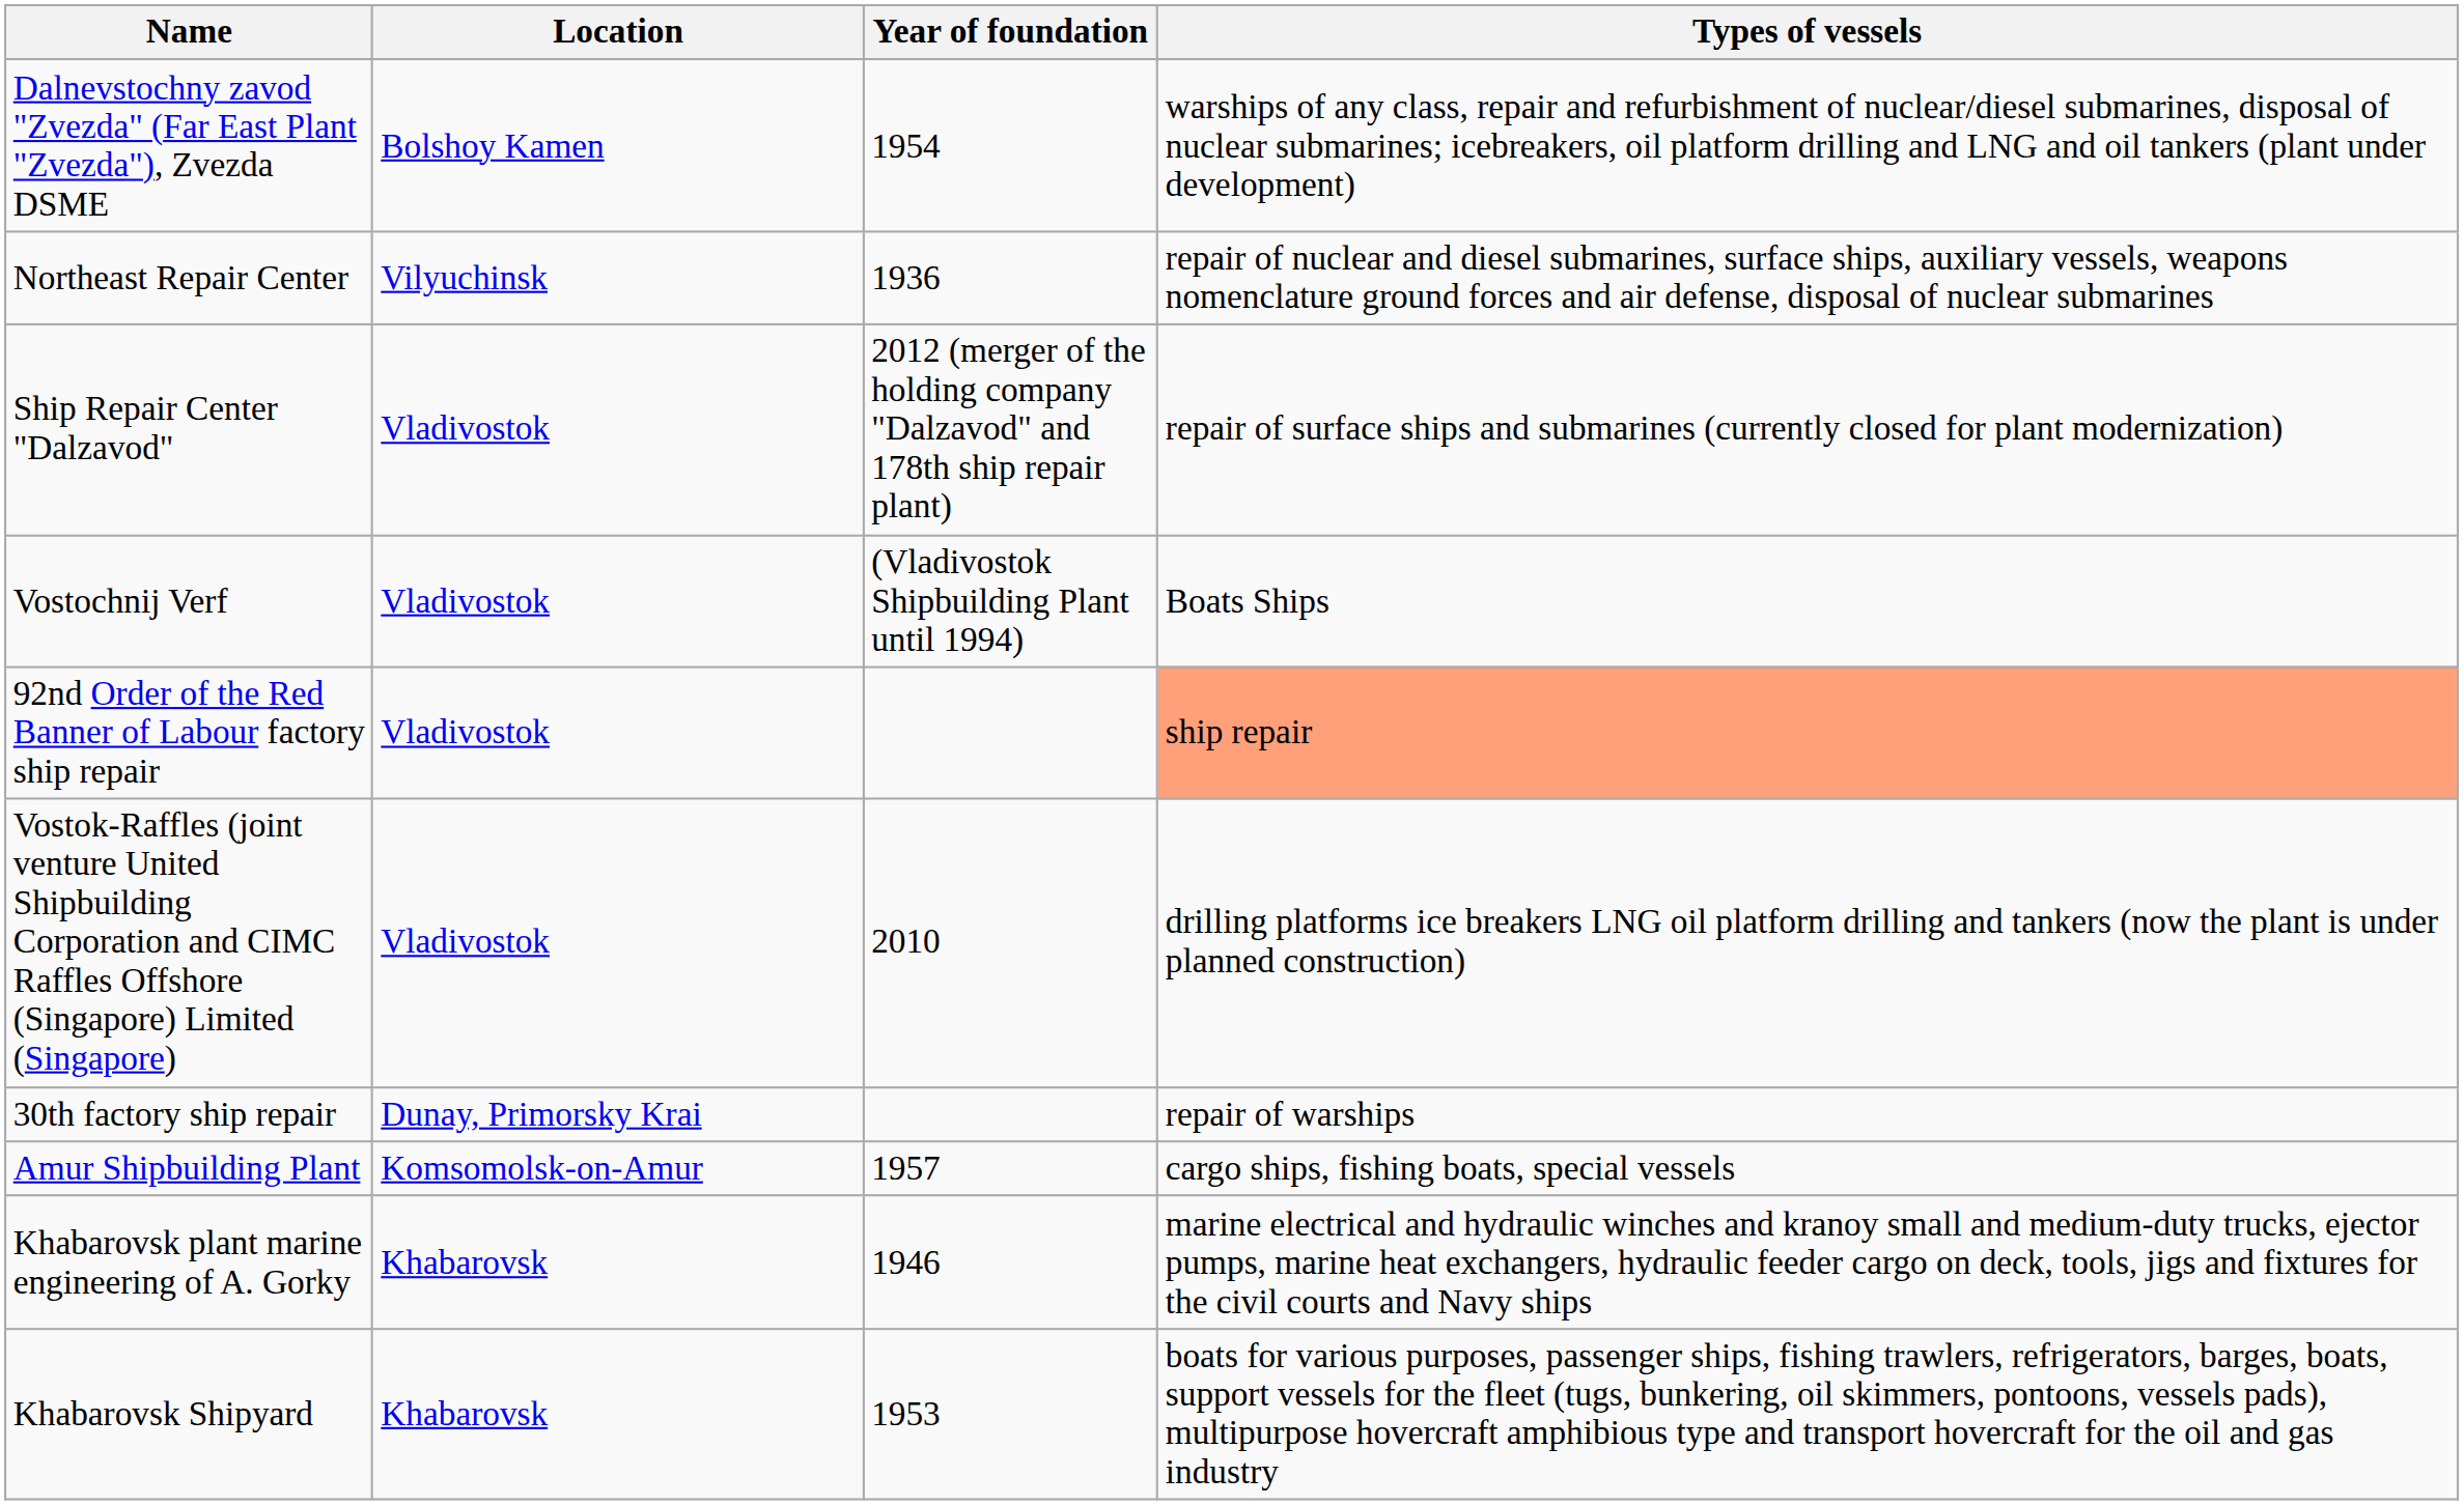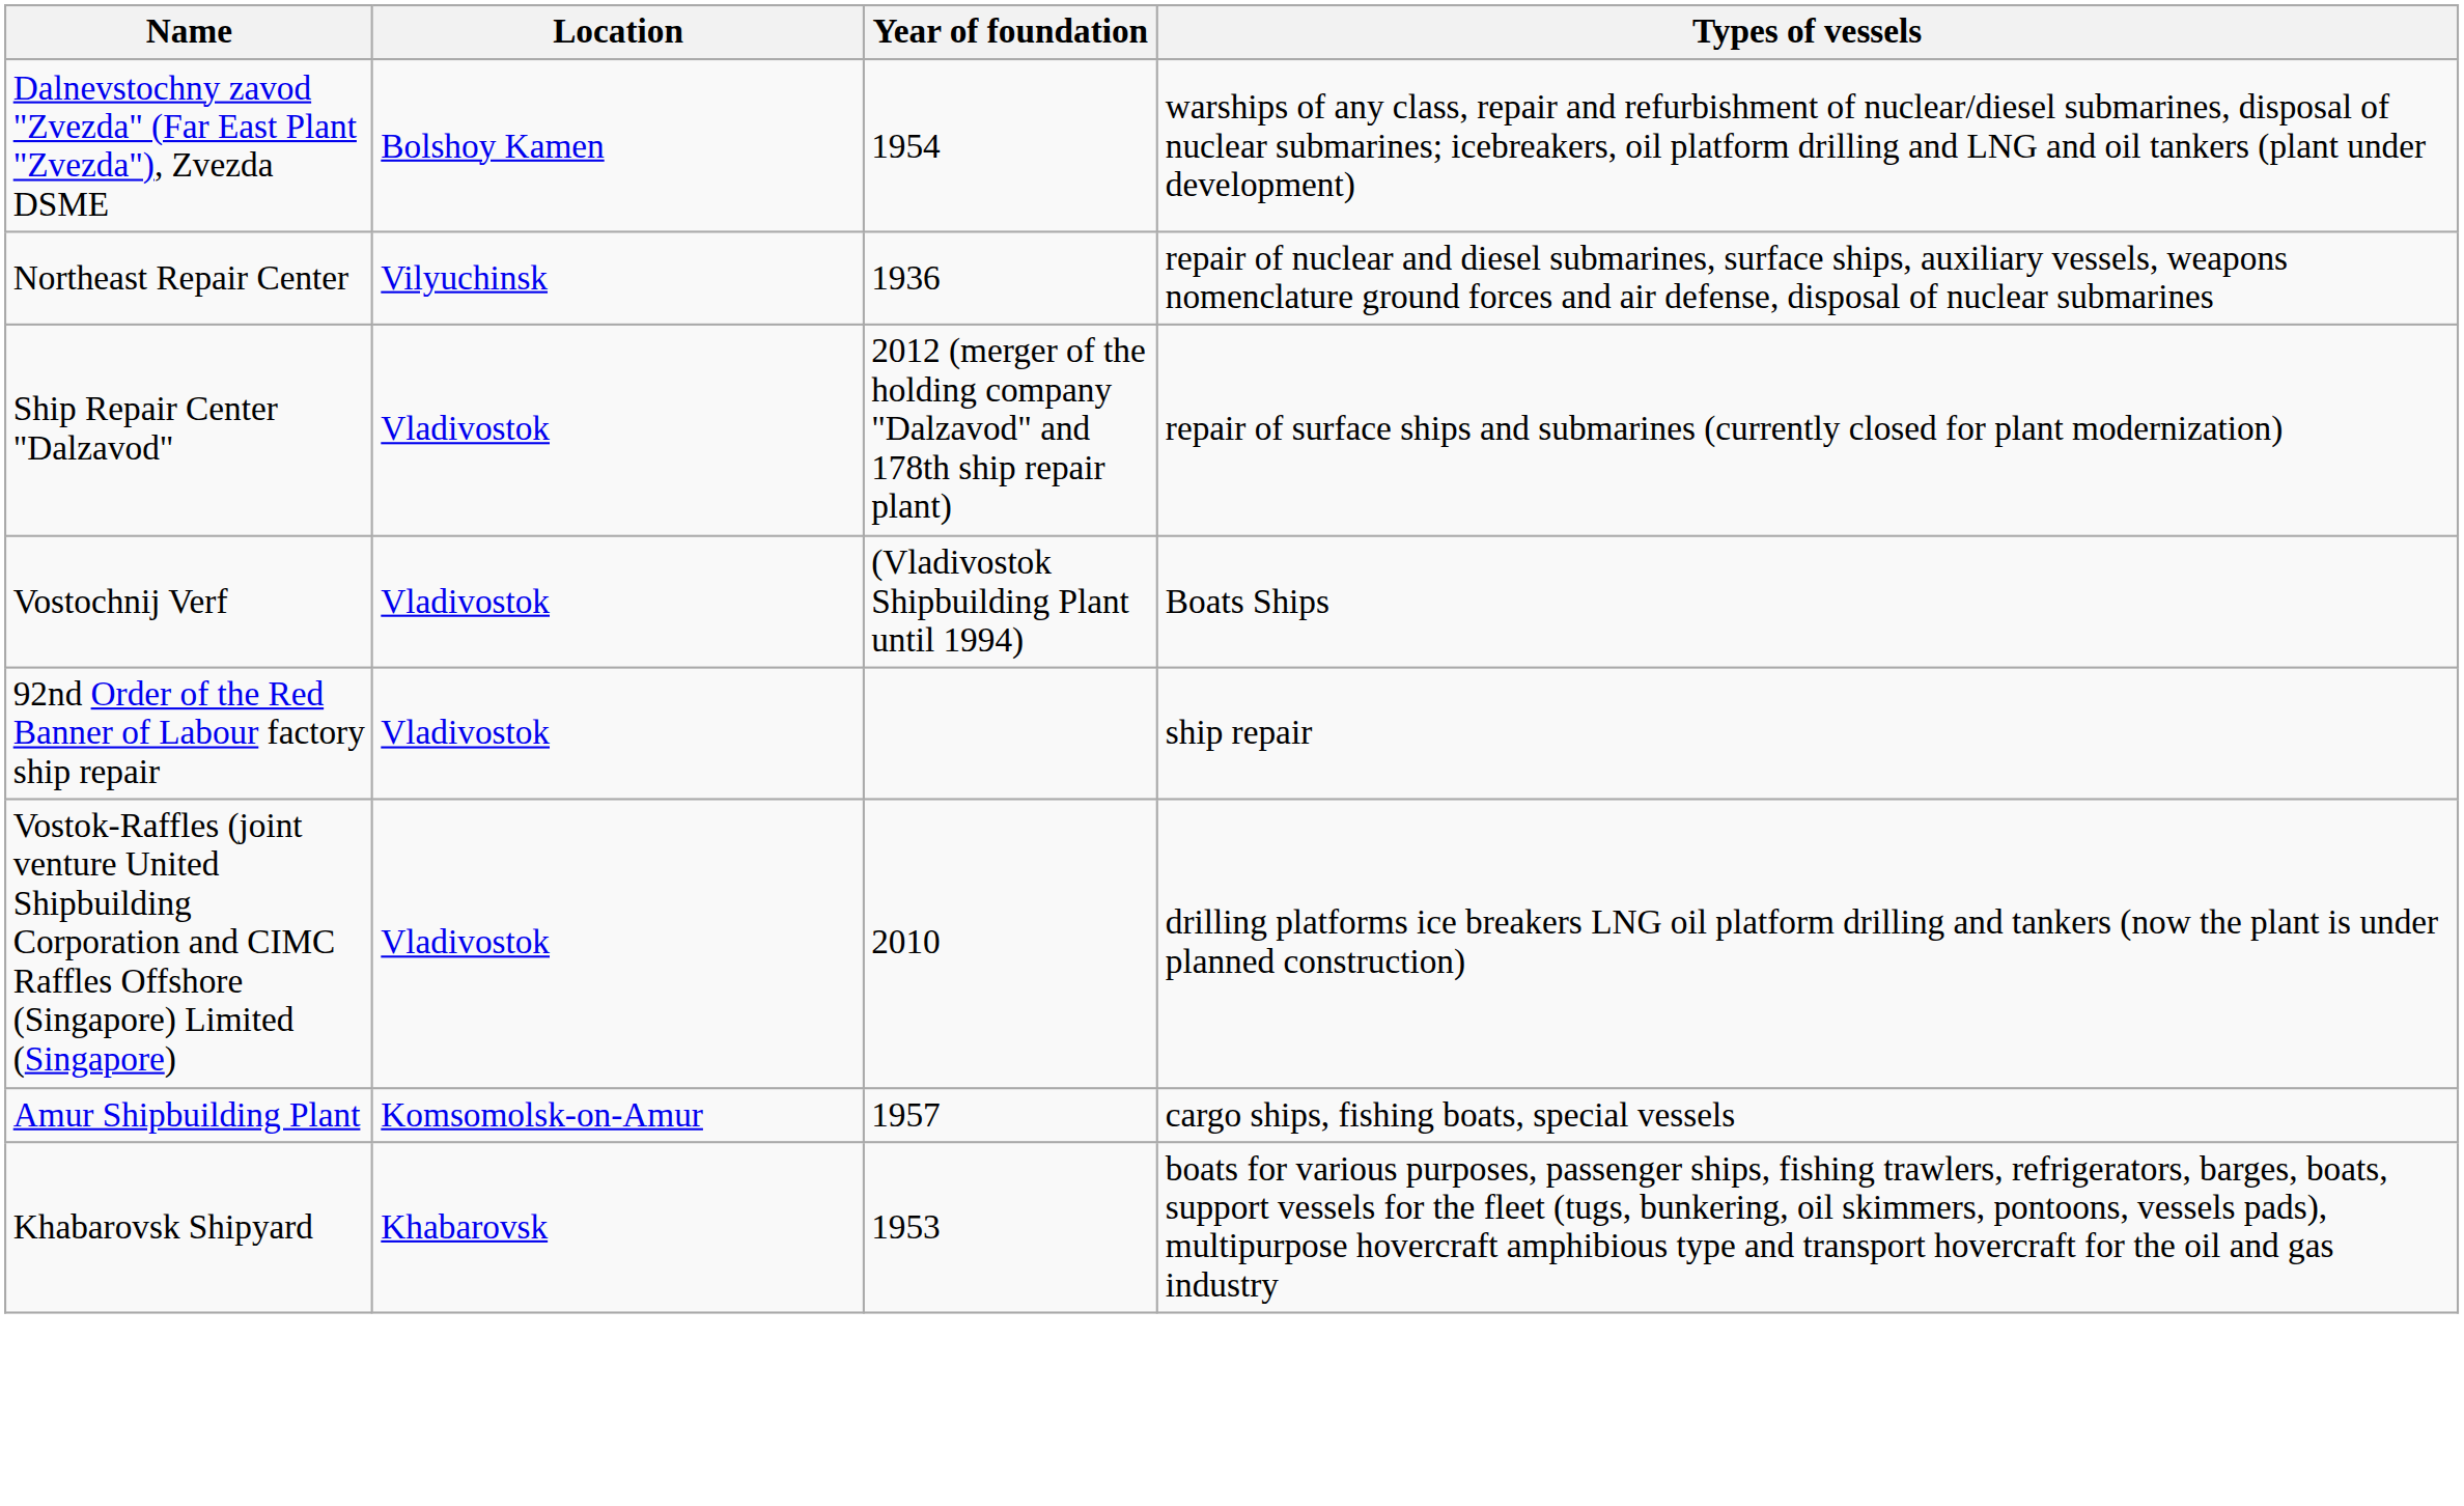 <table class="wikitable" style="width:90%;">
 <tr>
 <th style="width:15%;">Name</th>
 <th style="width:20%;">Location</th>
 <th style="width:12%;">Year of foundation</th>
 <th>Types of vessels</th>
 </tr>
 <tr>
 <td><a href='#'>Dalnevstochny zavod "Zvezda" (Far East Plant "Zvezda")</a>, Zvezda DSME</td>
 <td><a href='#'>Bolshoy Kamen</a></td>
 <td>1954</td>
 <td>warships of any class, repair and refurbishment of nuclear/diesel submarines, disposal of nuclear submarines; icebreakers, oil platform drilling and LNG and oil tankers (plant under development)</td>
 </tr>
 <tr>
 <td>Northeast Repair Center</td>
 <td><a href='#'>Vilyuchinsk</a></td>
 <td>1936</td>
 <td>repair of nuclear and diesel submarines, surface ships, auxiliary vessels, weapons nomenclature ground forces and air defense, disposal of nuclear submarines</td>
 </tr>
 <tr>
 <td>Ship Repair Center "Dalzavod"</td>
 <td><a href='#'>Vladivostok</a></td>
 <td>2012 (merger of the holding company "Dalzavod" and 178th ship repair plant)</td>
 <td>repair of surface ships and submarines (currently closed for plant modernization)</td>
 </tr>
 <tr>
 <td>Vostochnij Verf</td>
 <td><a href='#'>Vladivostok</a></td>
 <td>(Vladivostok Shipbuilding Plant until 1994)</td>
 <td>Boats Ships</td>
 </tr>
 <tr>
 <td>92nd <a href='#'>Order of the Red Banner of Labour</a> factory ship repair</td>
 <td><a href='#'>Vladivostok</a></td>
 <td></td>
-<td style="background: lightsalmon;">ship repair</td>
+<td>ship repair</td>
 </tr>
 <tr>
 <td>Vostok-Raffles (joint venture United Shipbuilding Corporation and  CIMC Raffles Offshore (Singapore) Limited (<a href='#'>Singapore</a>)</td>
 <td><a href='#'>Vladivostok</a></td>
 <td>2010</td>
 <td>drilling platforms ice breakers LNG oil platform drilling and tankers (now the plant is under planned construction)</td>
 </tr>
 <tr>
-<td>30th factory ship repair</td>
-<td><a href='#'>Dunay, Primorsky Krai</a></td>
-<td></td>
-<td>repair of warships</td>
-</tr>
-<tr>
 <td><a href='#'>Amur Shipbuilding Plant</a></td>
 <td><a href='#'>Komsomolsk-on-Amur</a></td>
 <td>1957</td>
 <td>cargo ships, fishing boats, special vessels</td>
-</tr>
-<tr>
-<td>Khabarovsk plant marine engineering of A. Gorky</td>
-<td><a href='#'>Khabarovsk</a></td>
-<td>1946</td>
-<td>marine electrical and hydraulic winches and kranoy small and medium-duty trucks, ejector pumps, marine heat exchangers, hydraulic feeder cargo on deck, tools, jigs and fixtures for the civil courts and Navy ships</td>
 </tr>
 <tr>
 <td>Khabarovsk Shipyard</td>
 <td><a href='#'>Khabarovsk</a></td>
 <td>1953</td>
 <td>boats for various purposes, passenger ships, fishing trawlers, refrigerators, barges, boats, support vessels for the fleet (tugs, bunkering, oil skimmers, pontoons, vessels pads), multipurpose hovercraft amphibious type and transport hovercraft for the oil and gas industry</td>
 </tr>
 </table>
